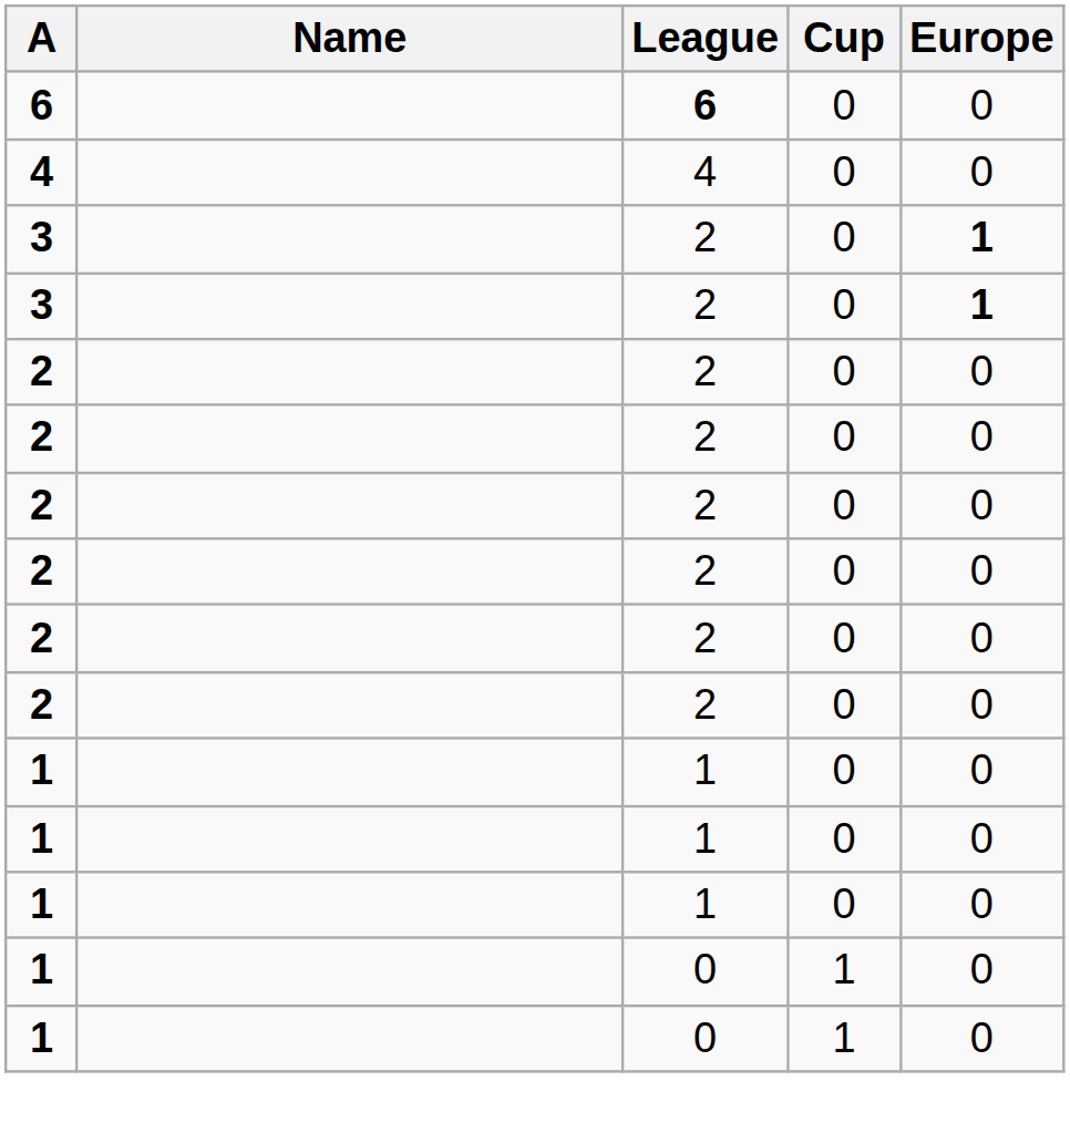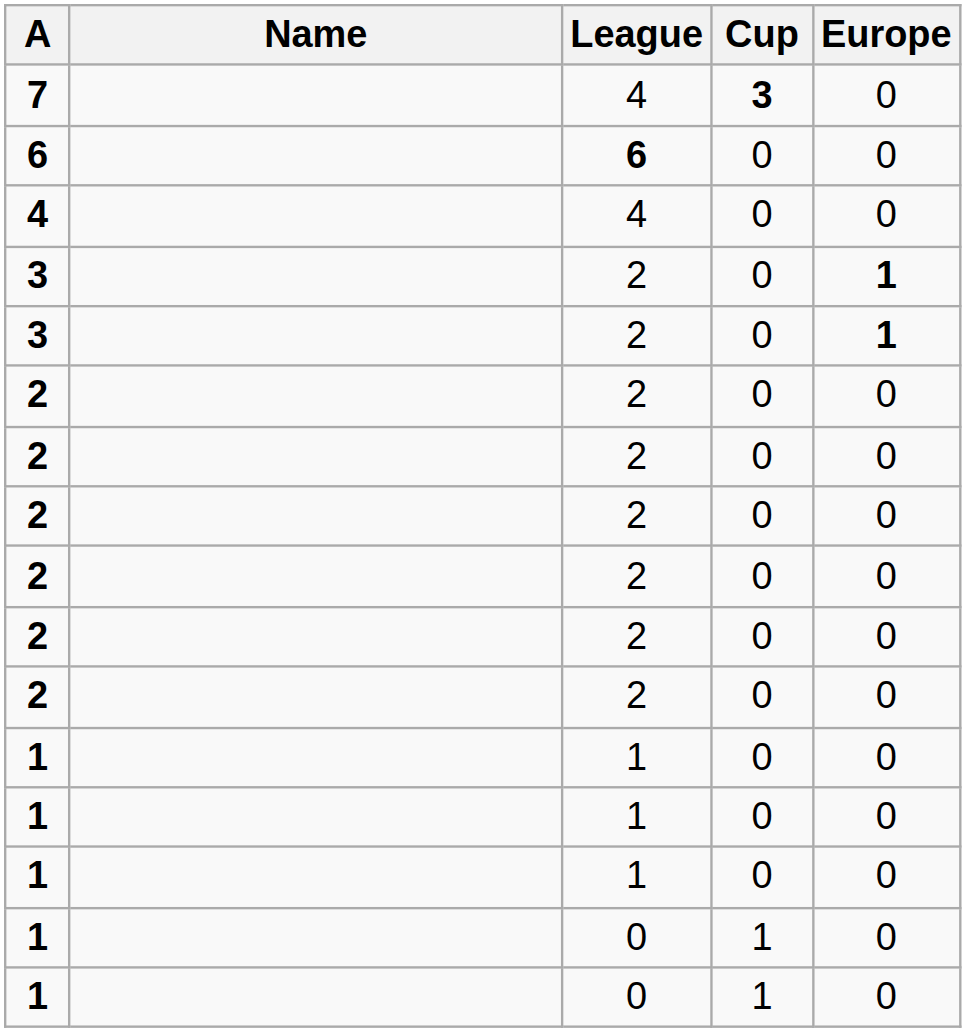 <table class="wikitable sortable" style="text-align:center">
 <tr>
 <th width="20">A</th>
 <th width="200">Name</th>
 <th width="35">League</th>
 <th width="35">Cup</th>
 <th width="35">Europe</th>
+</tr>
+<tr>
+<td><strong>7</strong></td>
+<td></td>
+<td>4</td>
+<td><strong>3</strong></td>
+<td>0</td>
 </tr>
 <tr>
 <td><strong>6</strong></td>
 <td></td>
 <td><strong>6</strong></td>
 <td>0</td>
 <td>0</td>
 </tr>
 <tr>
 <td><strong>4</strong></td>
 <td></td>
 <td>4</td>
 <td>0</td>
 <td>0</td>
 </tr>
 <tr>
 <td><strong>3</strong></td>
 <td></td>
 <td>2</td>
 <td>0</td>
 <td><strong>1</strong></td>
 </tr>
 <tr>
 <td><strong>3</strong></td>
 <td></td>
 <td>2</td>
 <td>0</td>
 <td><strong>1</strong></td>
 </tr>
 <tr>
 <td><strong>2</strong></td>
 <td></td>
 <td>2</td>
 <td>0</td>
 <td>0</td>
 </tr>
 <tr>
 <td><strong>2</strong></td>
 <td></td>
 <td>2</td>
 <td>0</td>
 <td>0</td>
 </tr>
 <tr>
 <td><strong>2</strong></td>
 <td></td>
 <td>2</td>
 <td>0</td>
 <td>0</td>
 </tr>
 <tr>
 <td><strong>2</strong></td>
 <td></td>
 <td>2</td>
 <td>0</td>
 <td>0</td>
 </tr>
 <tr>
 <td><strong>2</strong></td>
 <td></td>
 <td>2</td>
 <td>0</td>
 <td>0</td>
 </tr>
 <tr>
 <td><strong>2</strong></td>
 <td></td>
 <td>2</td>
 <td>0</td>
 <td>0</td>
 </tr>
 <tr>
 <td><strong>1</strong></td>
 <td></td>
 <td>1</td>
 <td>0</td>
 <td>0</td>
 </tr>
 <tr>
 <td><strong>1</strong></td>
 <td></td>
 <td>1</td>
 <td>0</td>
 <td>0</td>
 </tr>
 <tr>
 <td><strong>1</strong></td>
 <td></td>
 <td>1</td>
 <td>0</td>
 <td>0</td>
 </tr>
 <tr>
 <td><strong>1</strong></td>
 <td></td>
 <td>0</td>
 <td>1</td>
 <td>0</td>
 </tr>
 <tr>
 <td><strong>1</strong></td>
 <td></td>
 <td>0</td>
 <td>1</td>
 <td>0</td>
 </tr>
 </table>
